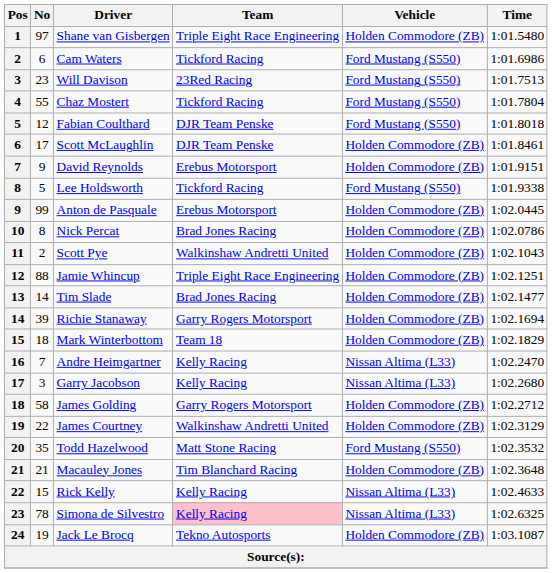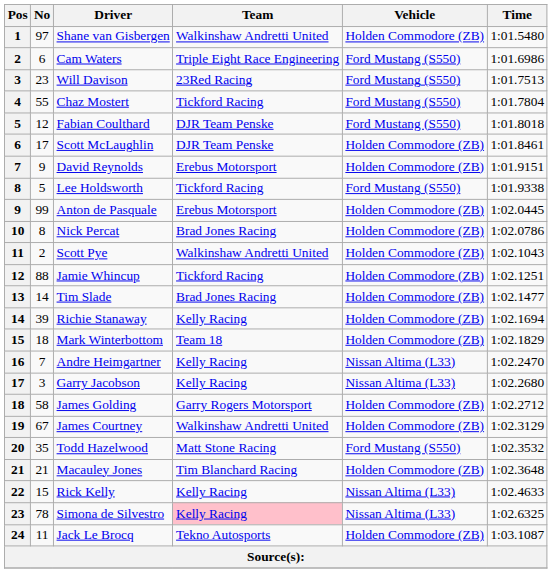 <table class="wikitable" style="font-size: 87%">
 <tr>
 <th>Pos</th>
 <th>No</th>
 <th>Driver</th>
 <th>Team</th>
 <th>Vehicle</th>
 <th>Time</th>
 </tr>
 <tr>
 <th>1</th>
 <td align="center">97</td>
 <td> <a href='#'>Shane van Gisbergen</a></td>
-<td><a href='#'>Triple Eight Race Engineering</a></td>
+<td><a href='#'>Walkinshaw Andretti United</a></td>
 <td><a href='#'>Holden Commodore (ZB)</a></td>
 <td>1:01.5480</td>
 </tr>
 <tr>
 <th>2</th>
 <td align="center">6</td>
 <td> <a href='#'>Cam Waters</a></td>
-<td><a href='#'>Tickford Racing</a></td>
+<td><a href='#'>Triple Eight Race Engineering</a></td>
 <td><a href='#'>Ford Mustang (S550)</a></td>
 <td>1:01.6986</td>
 </tr>
 <tr>
 <th>3</th>
 <td align="center">23</td>
 <td> <a href='#'>Will Davison</a></td>
 <td><a href='#'>23Red Racing</a></td>
 <td><a href='#'>Ford Mustang (S550)</a></td>
 <td>1:01.7513</td>
 </tr>
 <tr>
 <th>4</th>
 <td align="center">55</td>
 <td> <a href='#'>Chaz Mostert</a></td>
 <td><a href='#'>Tickford Racing</a></td>
 <td><a href='#'>Ford Mustang (S550)</a></td>
 <td>1:01.7804</td>
 </tr>
 <tr>
 <th>5</th>
 <td align="center">12</td>
 <td> <a href='#'>Fabian Coulthard</a></td>
 <td><a href='#'>DJR Team Penske</a></td>
 <td><a href='#'>Ford Mustang (S550)</a></td>
 <td>1:01.8018</td>
 </tr>
 <tr>
 <th>6</th>
 <td align="center">17</td>
 <td> <a href='#'>Scott McLaughlin</a></td>
 <td><a href='#'>DJR Team Penske</a></td>
 <td><a href='#'>Holden Commodore (ZB)</a></td>
 <td>1:01.8461</td>
 </tr>
 <tr>
 <th>7</th>
 <td align="center">9</td>
 <td> <a href='#'>David Reynolds</a></td>
 <td><a href='#'>Erebus Motorsport</a></td>
 <td><a href='#'>Holden Commodore (ZB)</a></td>
 <td>1:01.9151</td>
 </tr>
 <tr>
 <th>8</th>
 <td align="center">5</td>
 <td> <a href='#'>Lee Holdsworth</a></td>
 <td><a href='#'>Tickford Racing</a></td>
 <td><a href='#'>Ford Mustang (S550)</a></td>
 <td>1:01.9338</td>
 </tr>
 <tr>
 <th>9</th>
 <td align="center">99</td>
 <td> <a href='#'>Anton de Pasquale</a></td>
 <td><a href='#'>Erebus Motorsport</a></td>
 <td><a href='#'>Holden Commodore (ZB)</a></td>
 <td>1:02.0445</td>
 </tr>
 <tr>
 <th>10</th>
 <td align="center">8</td>
 <td> <a href='#'>Nick Percat</a></td>
 <td><a href='#'>Brad Jones Racing</a></td>
 <td><a href='#'>Holden Commodore (ZB)</a></td>
 <td>1:02.0786</td>
 </tr>
 <tr>
 <th>11</th>
 <td align="center">2</td>
 <td> <a href='#'>Scott Pye</a></td>
 <td><a href='#'>Walkinshaw Andretti United</a></td>
 <td><a href='#'>Holden Commodore (ZB)</a></td>
 <td>1:02.1043</td>
 </tr>
 <tr>
 <th>12</th>
 <td align="center">88</td>
 <td> <a href='#'>Jamie Whincup</a></td>
-<td><a href='#'>Triple Eight Race Engineering</a></td>
+<td><a href='#'>Tickford Racing</a></td>
 <td><a href='#'>Holden Commodore (ZB)</a></td>
 <td>1:02.1251</td>
 </tr>
 <tr>
 <th>13</th>
 <td align="center">14</td>
 <td> <a href='#'>Tim Slade</a></td>
 <td><a href='#'>Brad Jones Racing</a></td>
 <td><a href='#'>Holden Commodore (ZB)</a></td>
 <td>1:02.1477</td>
 </tr>
 <tr>
 <th>14</th>
 <td align="center">39</td>
 <td> <a href='#'>Richie Stanaway</a></td>
-<td><a href='#'>Garry Rogers Motorsport</a></td>
+<td><a href='#'>Kelly Racing</a></td>
 <td><a href='#'>Holden Commodore (ZB)</a></td>
 <td>1:02.1694</td>
 </tr>
 <tr>
 <th>15</th>
 <td align="center">18</td>
 <td> <a href='#'>Mark Winterbottom</a></td>
 <td><a href='#'>Team 18</a></td>
 <td><a href='#'>Holden Commodore (ZB)</a></td>
 <td>1:02.1829</td>
 </tr>
 <tr>
 <th>16</th>
 <td align="center">7</td>
 <td> <a href='#'>Andre Heimgartner</a></td>
 <td><a href='#'>Kelly Racing</a></td>
 <td><a href='#'>Nissan Altima (L33)</a></td>
 <td>1:02.2470</td>
 </tr>
 <tr>
 <th>17</th>
 <td align="center">3</td>
 <td> <a href='#'>Garry Jacobson</a></td>
 <td><a href='#'>Kelly Racing</a></td>
 <td><a href='#'>Nissan Altima (L33)</a></td>
 <td>1:02.2680</td>
 </tr>
 <tr>
 <th>18</th>
 <td align="center">58</td>
 <td> <a href='#'>James Golding</a></td>
 <td><a href='#'>Garry Rogers Motorsport</a></td>
 <td><a href='#'>Holden Commodore (ZB)</a></td>
 <td>1:02.2712</td>
 </tr>
 <tr>
 <th>19</th>
-<td align="center">22</td>
+<td align="center">67</td>
 <td> <a href='#'>James Courtney</a></td>
 <td><a href='#'>Walkinshaw Andretti United</a></td>
 <td><a href='#'>Holden Commodore (ZB)</a></td>
 <td>1:02.3129</td>
 </tr>
 <tr>
 <th>20</th>
 <td align="center">35</td>
 <td> <a href='#'>Todd Hazelwood</a></td>
 <td><a href='#'>Matt Stone Racing</a></td>
 <td><a href='#'>Ford Mustang (S550)</a></td>
 <td>1:02.3532</td>
 </tr>
 <tr>
 <th>21</th>
 <td align="center">21</td>
 <td> <a href='#'>Macauley Jones</a></td>
 <td><a href='#'>Tim Blanchard Racing</a></td>
 <td><a href='#'>Holden Commodore (ZB)</a></td>
 <td>1:02.3648</td>
 </tr>
 <tr>
 <th>22</th>
 <td align="center">15</td>
 <td> <a href='#'>Rick Kelly</a></td>
 <td><a href='#'>Kelly Racing</a></td>
 <td><a href='#'>Nissan Altima (L33)</a></td>
 <td>1:02.4633</td>
 </tr>
 <tr>
 <th>23</th>
 <td align="center">78</td>
 <td> <a href='#'>Simona de Silvestro</a></td>
 <td style="background: pink;"><a href='#'>Kelly Racing</a></td>
 <td><a href='#'>Nissan Altima (L33)</a></td>
 <td>1:02.6325</td>
 </tr>
 <tr>
 <th>24</th>
-<td align="center">19</td>
+<td align="center">11</td>
 <td> <a href='#'>Jack Le Brocq</a></td>
 <td><a href='#'>Tekno Autosports</a></td>
 <td><a href='#'>Holden Commodore (ZB)</a></td>
 <td>1:03.1087</td>
 </tr>
 <tr>
 <th colspan="8">Source(s):</th>
 </tr>
 <tr>
 </tr>
 </table>
